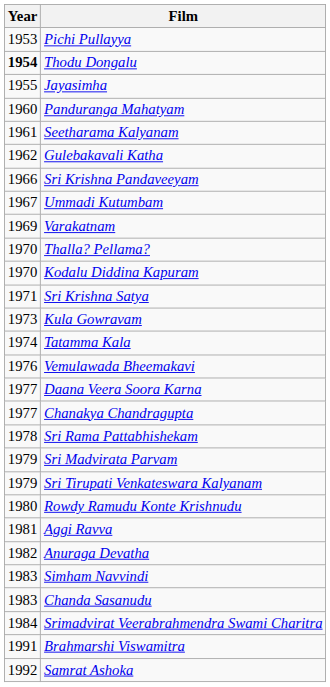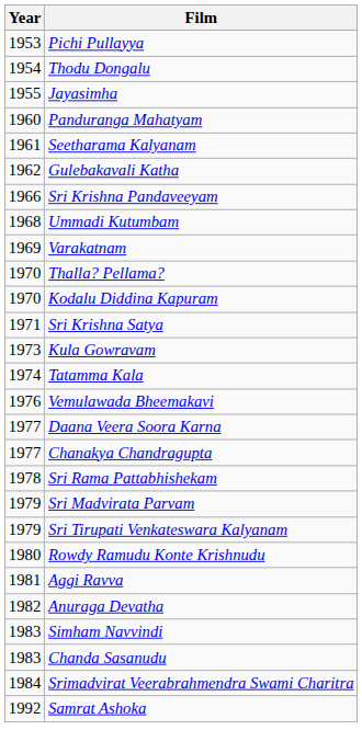 <table class="wikitable">
 <tr>
 <th>Year</th>
 <th>Film</th>
 </tr>
 <tr>
 <td>1953</td>
 <td><em><a href='#'>Pichi Pullayya</a></em></td>
 </tr>
 <tr>
-<td><strong>1954</strong></td>
+<td>1954</td>
 <td><em><a href='#'>Thodu Dongalu</a></em></td>
 </tr>
 <tr>
 <td>1955</td>
 <td><a href='#'><em>Jayasimha</em></a></td>
 </tr>
 <tr>
 <td>1960</td>
 <td><em><a href='#'>Panduranga Mahatyam</a></em></td>
 </tr>
 <tr>
 <td>1961</td>
 <td><em><a href='#'>Seetharama Kalyanam</a></em></td>
 </tr>
 <tr>
 <td>1962</td>
 <td><em><a href='#'>Gulebakavali Katha</a></em></td>
 </tr>
 <tr>
 <td>1966</td>
 <td><em><a href='#'>Sri Krishna Pandaveeyam</a></em></td>
 </tr>
 <tr>
-<td>1967</td>
+<td>1968</td>
 <td><em><a href='#'>Ummadi Kutumbam</a></em></td>
 </tr>
 <tr>
 <td>1969</td>
 <td><em><a href='#'>Varakatnam</a></em></td>
 </tr>
 <tr>
 <td>1970</td>
 <td><em><a href='#'>Thalla? Pellama?</a></em></td>
 </tr>
 <tr>
 <td>1970</td>
 <td><em><a href='#'>Kodalu Diddina Kapuram</a></em></td>
 </tr>
 <tr>
 <td>1971</td>
 <td><em><a href='#'>Sri Krishna Satya</a></em></td>
 </tr>
 <tr>
 <td>1973</td>
 <td><em><a href='#'>Kula Gowravam</a></em></td>
 </tr>
 <tr>
 <td>1974</td>
 <td><em><a href='#'>Tatamma Kala</a></em></td>
 </tr>
 <tr>
 <td>1976</td>
 <td><em><a href='#'>Vemulawada Bheemakavi</a></em></td>
 </tr>
 <tr>
 <td>1977</td>
 <td><em><a href='#'>Daana Veera Soora Karna</a></em></td>
 </tr>
 <tr>
 <td>1977</td>
 <td><em><a href='#'>Chanakya Chandragupta</a></em></td>
 </tr>
 <tr>
 <td>1978</td>
 <td><em><a href='#'>Sri Rama Pattabhishekam</a></em></td>
 </tr>
 <tr>
 <td>1979</td>
 <td><em><a href='#'>Sri Madvirata Parvam</a></em></td>
 </tr>
 <tr>
 <td>1979</td>
 <td><em><a href='#'>Sri Tirupati Venkateswara Kalyanam</a></em></td>
 </tr>
 <tr>
 <td>1980</td>
 <td><em><a href='#'>Rowdy Ramudu Konte Krishnudu</a></em></td>
 </tr>
 <tr>
 <td>1981</td>
 <td><em><a href='#'>Aggi Ravva</a></em></td>
 </tr>
 <tr>
 <td>1982</td>
 <td><em><a href='#'>Anuraga Devatha</a></em></td>
 </tr>
 <tr>
 <td>1983</td>
 <td><em><a href='#'>Simham Navvindi</a></em></td>
 </tr>
 <tr>
 <td>1983</td>
 <td><em><a href='#'>Chanda Sasanudu</a></em></td>
 </tr>
 <tr>
 <td>1984</td>
 <td><em><a href='#'>Srimadvirat Veerabrahmendra Swami Charitra</a></em></td>
 </tr>
 <tr>
-<td>1991</td>
-<td><em><a href='#'>Brahmarshi Viswamitra</a></em></td>
-</tr>
-<tr>
 <td>1992</td>
 <td><em><a href='#'>Samrat Ashoka</a></em></td>
 </tr>
 </table>
